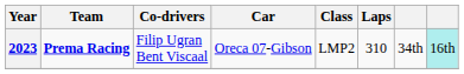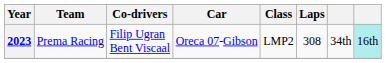 <table class="wikitable" style="text-align:center; font-size:90%">
 <tr>
 <th>Year</th>
 <th>Team</th>
 <th>Co-drivers</th>
 <th>Car</th>
 <th>Class</th>
 <th>Laps</th>
 <th></th>
 <th></th>
 </tr>
 <tr>
 <th><a href='#'>2023</a></th>
-<td align="left" nowrap><strong> <a href='#'>Prema Racing</a></strong></td>
+<td align="left" nowrap> <a href='#'>Prema Racing</a></td>
 <td align="left" nowrap> <a href='#'>Filip Ugran</a><br> <a href='#'>Bent Viscaal</a></td>
 <td align="left" nowrap><a href='#'>Oreca 07</a>-<a href='#'>Gibson</a></td>
 <td>LMP2</td>
-<td>310</td>
+<td>308</td>
 <td>34th</td>
 <td style="background: paleturquoise;">16th</td>
 </tr>
 <tr>
 </tr>
 </table>
